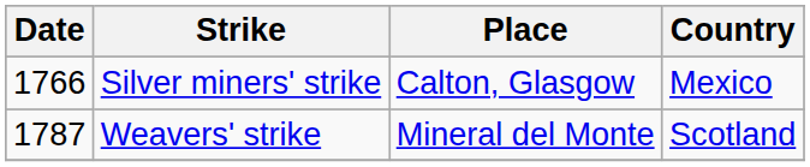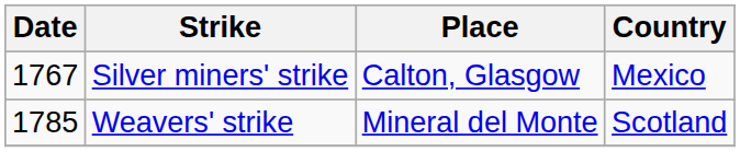 <table class="wikitable sortable">
 <tr>
 <th>Date</th>
 <th>Strike</th>
 <th>Place</th>
 <th>Country</th>
 </tr>
 <tr>
-<td>1766</td>
+<td>1767</td>
 <td><a href='#'>Silver miners' strike</a></td>
 <td><a href='#'>Calton, Glasgow</a></td>
 <td><a href='#'>Mexico</a></td>
 </tr>
 <tr>
-<td>1787</td>
+<td>1785</td>
 <td><a href='#'>Weavers' strike</a></td>
 <td><a href='#'>Mineral del Monte</a></td>
 <td><a href='#'>Scotland</a></td>
 </tr>
 <tr>
 </tr>
 </table>
